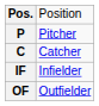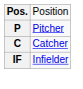 <table class="wikitable">
 <tr>
 <th scope="row">Pos.</th>
 <td>Position</td>
 </tr>
 <tr>
 <th scope="row">P</th>
 <td><a href='#'>Pitcher</a></td>
 </tr>
 <tr>
 <th scope="row">C</th>
 <td><a href='#'>Catcher</a></td>
 </tr>
 <tr>
 <th scope="row">IF</th>
 <td><a href='#'>Infielder</a></td>
 </tr>
-<tr>
-<th scope="row">OF</th>
-<td><a href='#'>Outfielder</a></td>
-</tr>
 </table>
